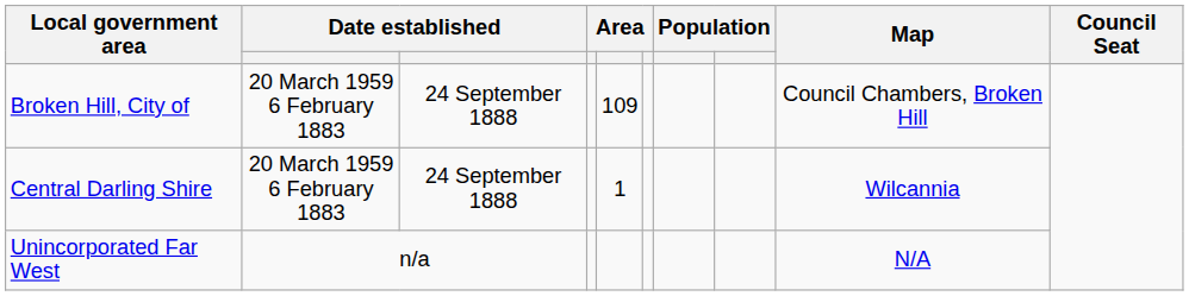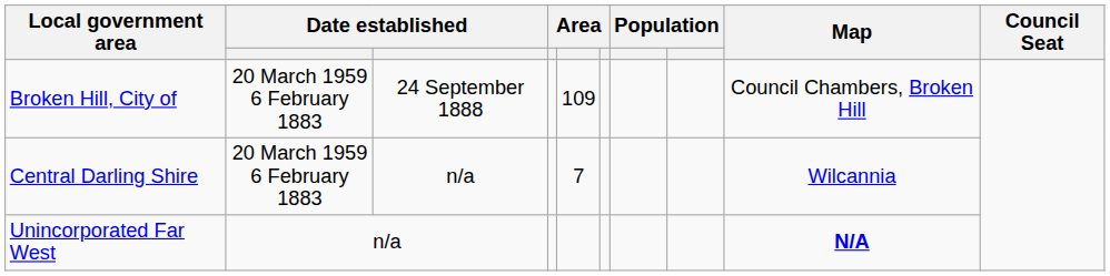 <table class="wikitable sortable" style=text-align:center>
 <tr>
 <th rowspan=2>Local government area</th>
 <th colspan=2>Date established</th>
 <th colspan=3>Area</th>
 <th colspan=2>Population</th>
 <th class=unsortable rowspan=2>Map</th>
 <th rowspan= 2>Council Seat</th>
 </tr>
 <tr>
 <th></th>
 <th></th>
 <th></th>
 <th></th>
 <th></th>
 <th></th>
 <th></th>
 </tr>
 <tr>
 <td align=left><a href='#'>Broken Hill, City of</a></td>
 <td>20 March 1959<br> 6 February 1883 </td>
 <td>24 September 1888</td>
 <td></td>
 <td scope="row">109</td>
 <td align=right></td>
 <td scope="row"></td>
 <td></td>
 <td>Council Chambers, <a href='#'>Broken Hill</a></td>
 </tr>
 <tr>
 <td align=left><a href='#'>Central Darling Shire</a></td>
 <td>20 March 1959<br> 6 February 1883 </td>
-<td>24 September 1888</td>
+<td>n/a</td>
 <td></td>
-<td scope="row">1</td>
+<td scope="row">7</td>
 <td align=right></td>
 <td scope="row"></td>
 <td></td>
 <td><a href='#'>Wilcannia</a></td>
 </tr>
 <tr>
 <td align=left><a href='#'>Unincorporated Far West</a></td>
 <td colspan=2>n/a</td>
 <td></td>
 <td scope="row"></td>
 <td align=right></td>
 <td></td>
 <td></td>
-<td><a href='#'>N/A</a></td>
+<td><strong><a href='#'>N/A</a></strong></td>
 </tr>
 </table>
